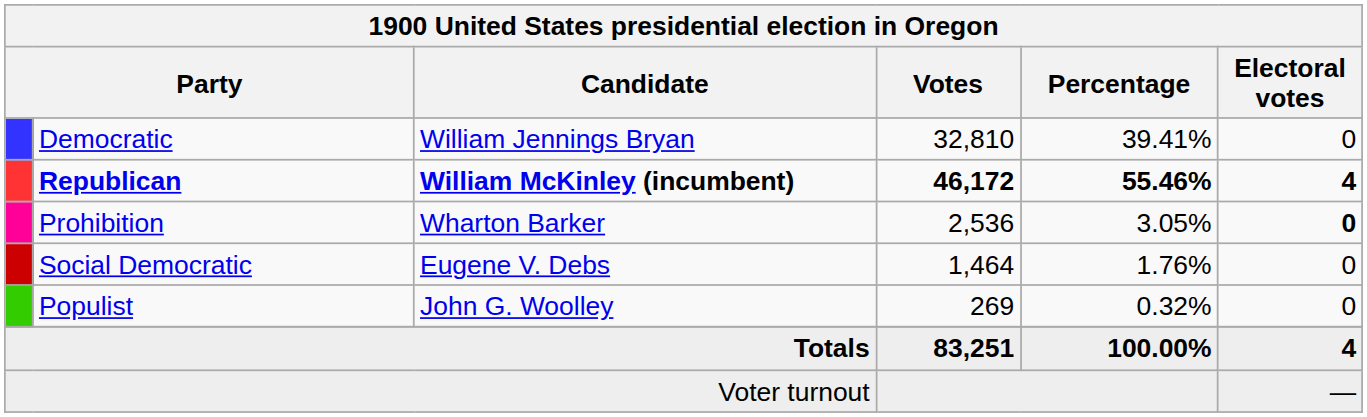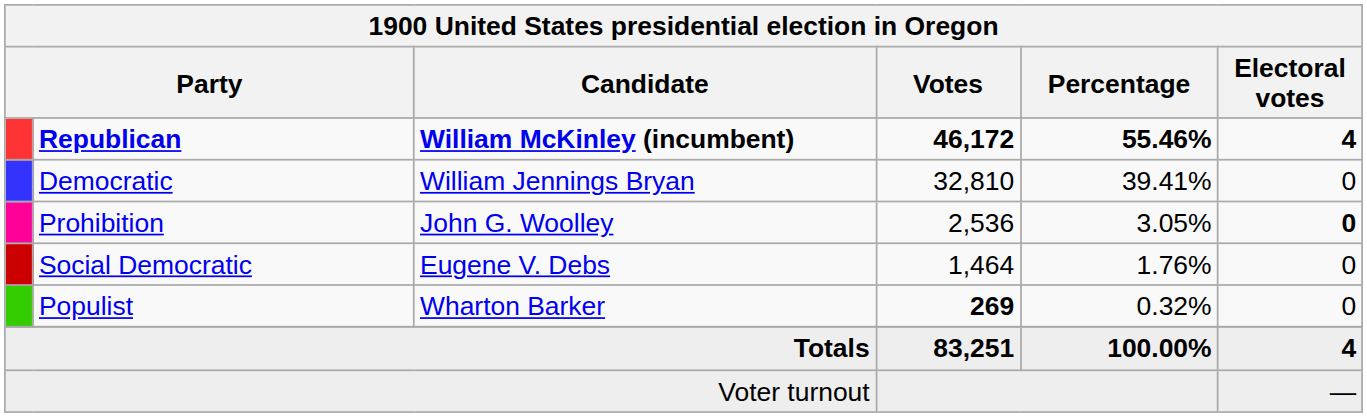 <table class="wikitable" style="font-size: 95%;">
 <tr>
 <th colspan="6">1900 United States presidential election in Oregon</th>
 </tr>
 <tr>
 <th colspan="2" style="width: 15em">Party</th>
 <th style="width: 17em">Candidate</th>
 <th style="width: 5em">Votes</th>
 <th style="width: 7em">Percentage</th>
 <th style="width: 5em">Electoral votes</th>
 </tr>
 <tr>
+<th style="background-color:#FF3333; width: 3px"></th>
+<td style="width: 130px"><strong><a href='#'>Republican</a></strong></td>
+<td><strong><a href='#'>William McKinley</a> (incumbent)</strong></td>
+<td align="right"><strong>46,172</strong></td>
+<td align="right"><strong>55.46%</strong></td>
+<td align="right"><strong>4</strong></td>
+</tr>
+<tr>
 <th style="background-color:#3333FF; width: 3px"></th>
 <td style="width: 130px"><a href='#'>Democratic</a></td>
 <td><a href='#'>William Jennings Bryan</a></td>
 <td align="right">32,810</td>
 <td align="right">39.41%</td>
 <td align="right">0</td>
 </tr>
 <tr>
-<th style="background-color:#FF3333; width: 3px"></th>
-<td style="width: 130px"><strong><a href='#'>Republican</a></strong></td>
-<td><strong><a href='#'>William McKinley</a> (incumbent)</strong></td>
-<td align="right"><strong>46,172</strong></td>
-<td align="right"><strong>55.46%</strong></td>
-<td align="right"><strong>4</strong></td>
-</tr>
-<tr>
 <th style="background-color:#f09; width: 3px"></th>
 <td style="width: 130px"><a href='#'>Prohibition</a></td>
-<td><a href='#'>Wharton Barker</a></td>
+<td><a href='#'>John G. Woolley</a></td>
 <td align="right">2,536</td>
 <td align="right">3.05%</td>
 <td align="right"><strong>0</strong></td>
 </tr>
 <tr>
 <th style="background-color:#c00; width: 3px"></th>
 <td style="width: 130px"><a href='#'>Social Democratic</a></td>
 <td><a href='#'>Eugene V. Debs</a></td>
 <td align="right">1,464</td>
 <td align="right">1.76%</td>
 <td align="right">0</td>
 </tr>
 <tr>
 <th style="background-color:#3c0; width: 3px"></th>
 <td style="width: 130px"><a href='#'>Populist</a></td>
-<td><a href='#'>John G. Woolley</a></td>
-<td align="right">269</td>
+<td><a href='#'>Wharton Barker</a></td>
+<td align="right"><strong>269</strong></td>
 <td align="right">0.32%</td>
 <td align="right">0</td>
 </tr>
 <tr>
 </tr>
 <tr bgcolor="#EEEEEE">
 <td colspan="3" align="right"><strong>Totals</strong></td>
 <td align="right"><strong>83,251</strong></td>
 <td align="right"><strong>100.00%</strong></td>
 <td align="right"><strong>4</strong></td>
 </tr>
 <tr bgcolor="#EEEEEE">
 <td colspan="3" align="right">Voter turnout</td>
 <td colspan="2" align="right"></td>
 <td align="right">—</td>
 </tr>
 </table>
